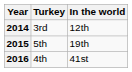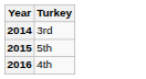 <table class="wikitable sortable">
 <tr>
 <th>Year</th>
 <th>Turkey</th>
-<th>In the world</th>
 </tr>
 <tr>
 <th>2014</th>
 <td>3rd</td>
-<td>12th</td>
 </tr>
 <tr>
 <th>2015</th>
 <td>5th</td>
-<td>19th</td>
 </tr>
 <tr>
 <th>2016</th>
 <td>4th</td>
-<td>41st</td>
 </tr>
 </table>
